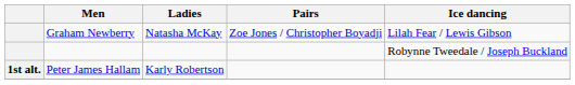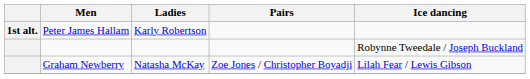 <table class="wikitable">
 <tr>
 <th></th>
 <th>Men</th>
 <th>Ladies</th>
 <th>Pairs</th>
 <th>Ice dancing</th>
 </tr>
 <tr>
-<th></th>
-<td><a href='#'>Graham Newberry</a></td>
-<td><a href='#'>Natasha McKay</a></td>
-<td><a href='#'>Zoe Jones</a> / <a href='#'>Christopher Boyadji</a></td>
-<td><a href='#'>Lilah Fear</a> / <a href='#'>Lewis Gibson</a></td>
+<th>1st alt.</th>
+<td><a href='#'>Peter James Hallam</a></td>
+<td><a href='#'>Karly Robertson</a></td>
+<td></td>
+<td></td>
 </tr>
 <tr>
 <th></th>
 <td></td>
 <td></td>
 <td></td>
 <td>Robynne Tweedale / <a href='#'>Joseph Buckland</a></td>
 </tr>
 <tr>
-<th>1st alt.</th>
-<td><a href='#'>Peter James Hallam</a></td>
-<td><a href='#'>Karly Robertson</a></td>
-<td></td>
-<td></td>
+<th></th>
+<td><a href='#'>Graham Newberry</a></td>
+<td><a href='#'>Natasha McKay</a></td>
+<td><a href='#'>Zoe Jones</a> / <a href='#'>Christopher Boyadji</a></td>
+<td><a href='#'>Lilah Fear</a> / <a href='#'>Lewis Gibson</a></td>
 </tr>
 <tr>
 </tr>
 </table>
